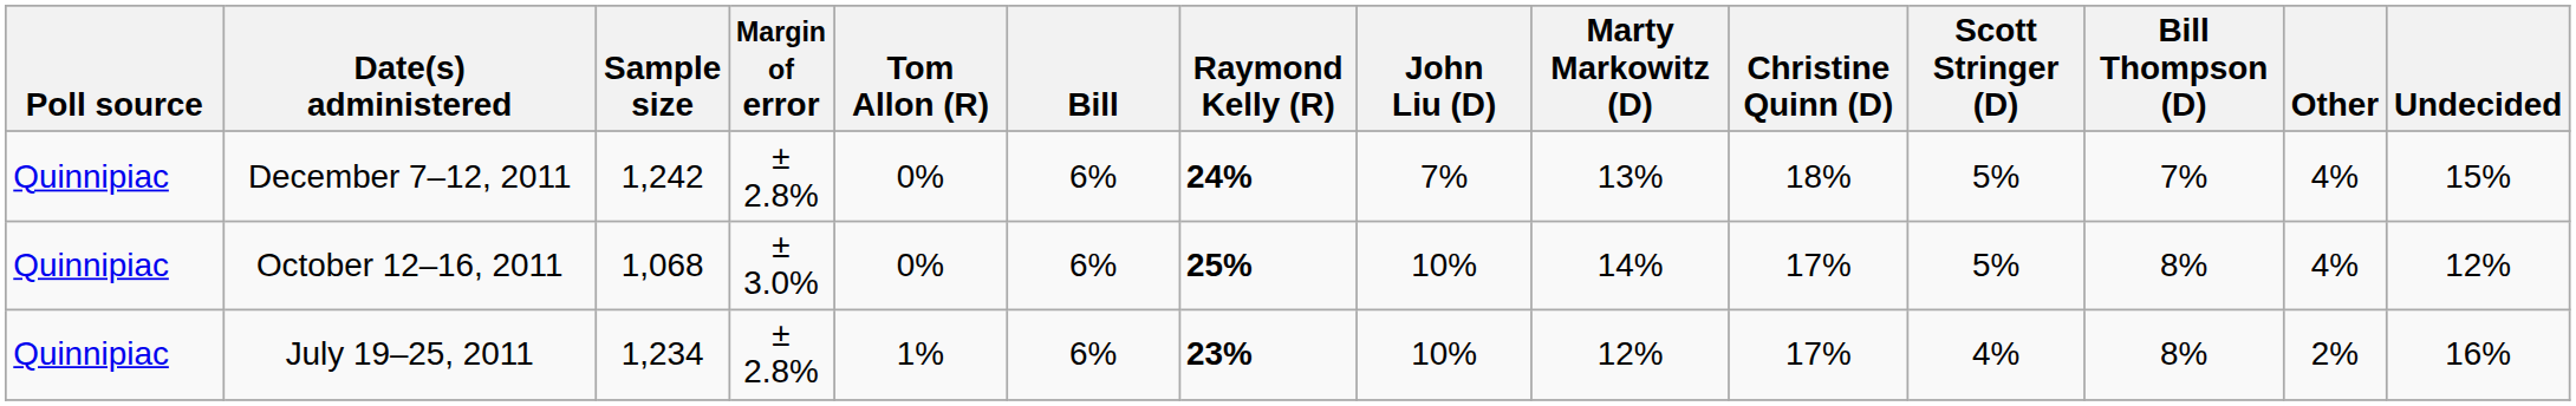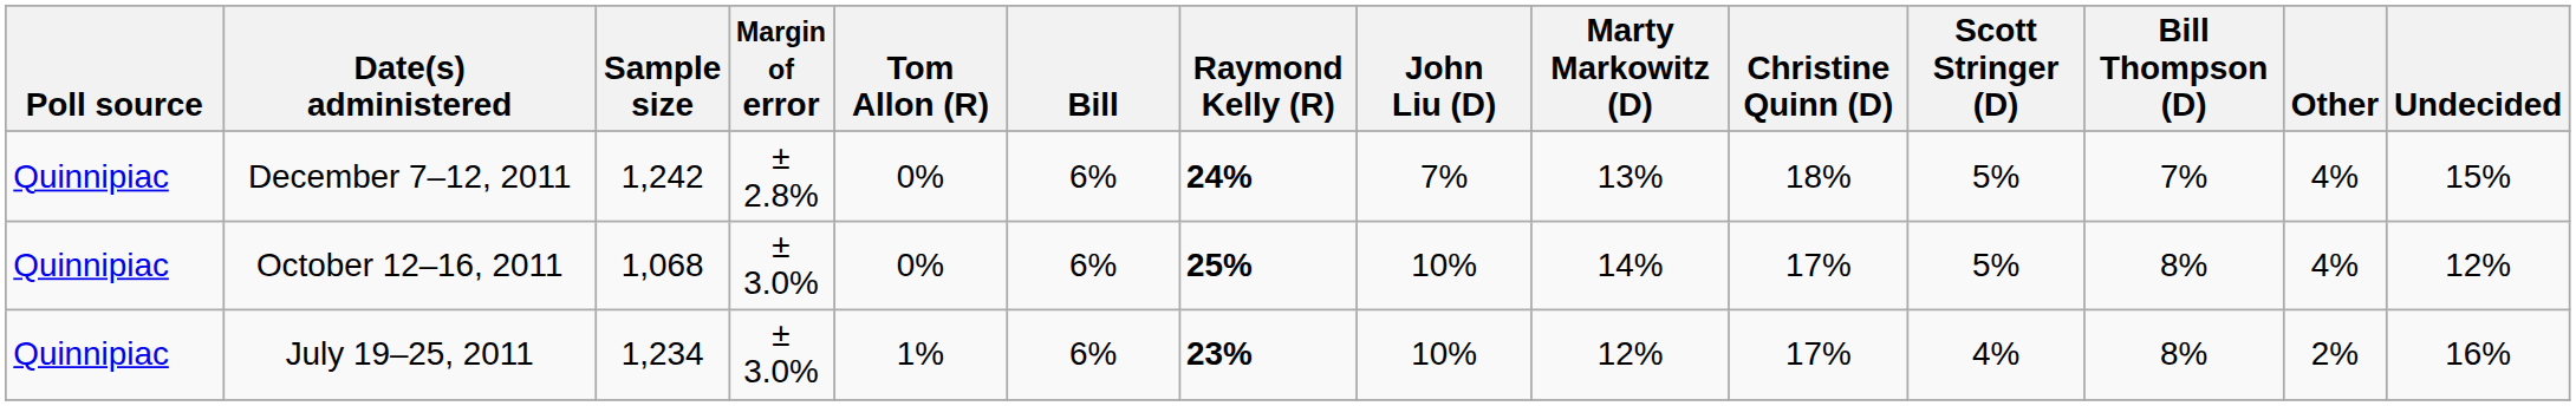 <table class="wikitable">
 <tr valign= bottom>
 <th style="width:100px;">Poll source</th>
 <th style="width:180px;">Date(s)<br>administered</th>
 <th class=small>Sample<br>size</th>
 <th style="width:40px;"><small>Margin of</small><br>error</th>
 <th style="width:80px;">Tom<br>Allon (R)</th>
 <th style="width:80px;">Bill<br></th>
 <th style="width:80px;">Raymond<br>Kelly (R)</th>
 <th style="width:80px;">John<br>Liu (D)</th>
 <th style="width:90px;">Marty<br>Markowitz (D)</th>
 <th style="width:80px;">Christine<br>Quinn (D)</th>
 <th style="width:80px;">Scott<br>Stringer (D)</th>
 <th style="width:90px;">Bill<br>Thompson (D)</th>
 <th>Other</th>
 <th>Undecided</th>
 </tr>
 <tr>
 <td><a href='#'>Quinnipiac</a></td>
 <td align=center>December 7–12, 2011</td>
 <td align=center>1,242</td>
 <td align=center>± 2.8%</td>
 <td align=center>0%</td>
 <td align=center>6%</td>
 <td><strong>24%</strong></td>
 <td align=center>7%</td>
 <td align=center>13%</td>
 <td align=center>18%</td>
 <td align=center>5%</td>
 <td align=center>7%</td>
 <td align=center>4%</td>
 <td align=center>15%</td>
 </tr>
 <tr>
 <td><a href='#'>Quinnipiac</a></td>
 <td align=center>October 12–16, 2011</td>
 <td align=center>1,068</td>
 <td align=center>± 3.0%</td>
 <td align=center>0%</td>
 <td align=center>6%</td>
 <td><strong>25%</strong></td>
 <td align=center>10%</td>
 <td align=center>14%</td>
 <td align=center>17%</td>
 <td align=center>5%</td>
 <td align=center>8%</td>
 <td align=center>4%</td>
 <td align=center>12%</td>
 </tr>
 <tr>
 <td><a href='#'>Quinnipiac</a></td>
 <td align=center>July 19–25, 2011</td>
 <td align=center>1,234</td>
-<td align=center>± 2.8%</td>
+<td align=center>± 3.0%</td>
 <td align=center>1%</td>
 <td align=center>6%</td>
 <td><strong>23%</strong></td>
 <td align=center>10%</td>
 <td align=center>12%</td>
 <td align=center>17%</td>
 <td align=center>4%</td>
 <td align=center>8%</td>
 <td align=center>2%</td>
 <td align=center>16%</td>
 </tr>
 </table>
